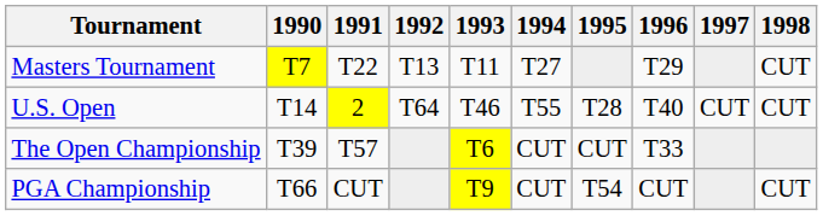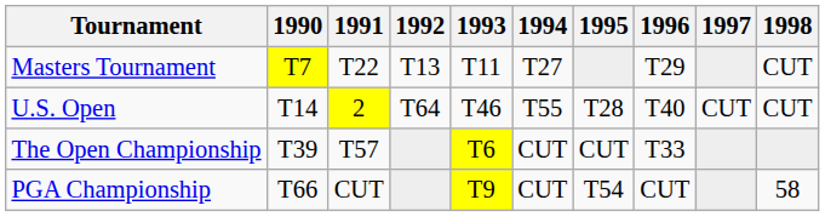 <table class="wikitable" style="font-size:95%;text-align:center;">
 <tr>
 <th>Tournament</th>
 <th>1990</th>
 <th>1991</th>
 <th>1992</th>
 <th>1993</th>
 <th>1994</th>
 <th>1995</th>
 <th>1996</th>
 <th>1997</th>
 <th>1998</th>
 </tr>
 <tr>
 <td align=left><a href='#'>Masters Tournament</a></td>
 <td style="background:yellow;">T7</td>
 <td>T22</td>
 <td>T13</td>
 <td>T11</td>
 <td>T27</td>
 <td style="background:#eeeeee;"></td>
 <td>T29</td>
 <td style="background:#eeeeee;"></td>
 <td>CUT</td>
 </tr>
 <tr>
 <td align=left><a href='#'>U.S. Open</a></td>
 <td>T14</td>
 <td style="background:yellow;">2</td>
 <td>T64</td>
 <td>T46</td>
 <td>T55</td>
 <td>T28</td>
 <td>T40</td>
 <td>CUT</td>
 <td>CUT</td>
 </tr>
 <tr>
 <td align=left><a href='#'>The Open Championship</a></td>
 <td>T39</td>
 <td>T57</td>
 <td style="background:#eeeeee;"></td>
 <td style="background:yellow;">T6</td>
 <td>CUT</td>
 <td>CUT</td>
 <td>T33</td>
 <td style="background:#eeeeee;"></td>
 <td style="background:#eeeeee;"></td>
 </tr>
 <tr>
 <td align=left><a href='#'>PGA Championship</a></td>
 <td>T66</td>
 <td>CUT</td>
 <td style="background:#eeeeee;"></td>
 <td style="background:yellow;">T9</td>
 <td>CUT</td>
 <td>T54</td>
 <td>CUT</td>
 <td style="background:#eeeeee;"></td>
-<td>CUT</td>
+<td>58</td>
 </tr>
 </table>
